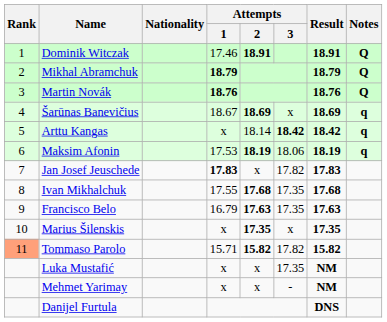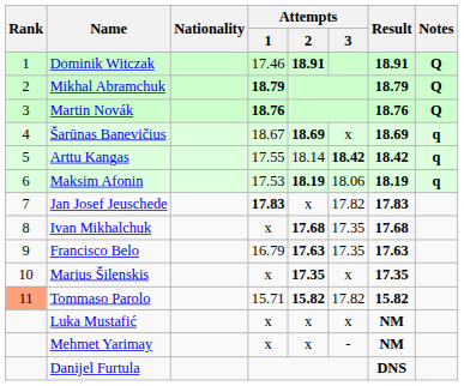 <table class="wikitable sortable" style="text-align:center">
 <tr>
 <th rowspan=2>Rank</th>
 <th rowspan=2>Name</th>
 <th rowspan=2>Nationality</th>
 <th colspan=3>Attempts</th>
 <th rowspan=2>Result</th>
 <th rowspan=2>Notes</th>
 </tr>
 <tr>
 <th>1</th>
 <th>2</th>
 <th>3</th>
 </tr>
 <tr bgcolor=ccffcc>
 <td>1</td>
 <td align=left><a href='#'>Dominik Witczak</a></td>
 <td align=left></td>
 <td>17.46</td>
 <td><strong>18.91</strong></td>
 <td></td>
 <td><strong>18.91</strong></td>
 <td><strong>Q</strong></td>
 </tr>
 <tr bgcolor=ccffcc>
 <td>2</td>
 <td align=left><a href='#'>Mikhal Abramchuk</a></td>
 <td align=left></td>
 <td><strong>18.79</strong></td>
 <td colspan=2></td>
 <td><strong>18.79</strong></td>
 <td><strong>Q</strong></td>
 </tr>
 <tr bgcolor=ccffcc>
 <td>3</td>
 <td align=left><a href='#'>Martin Novák</a></td>
 <td align=left></td>
 <td><strong>18.76</strong></td>
 <td colspan=2></td>
 <td><strong>18.76</strong></td>
 <td><strong>Q</strong></td>
 </tr>
 <tr bgcolor=ddffdd>
 <td>4</td>
 <td align=left><a href='#'>Šarūnas Banevičius</a></td>
 <td align=left></td>
 <td>18.67</td>
 <td><strong>18.69</strong></td>
 <td>x</td>
 <td><strong>18.69</strong></td>
 <td><strong>q</strong></td>
 </tr>
 <tr bgcolor=ddffdd>
 <td>5</td>
 <td align=left><a href='#'>Arttu Kangas</a></td>
 <td align=left></td>
-<td>x</td>
+<td>17.55</td>
 <td>18.14</td>
 <td><strong>18.42</strong></td>
 <td><strong>18.42</strong></td>
 <td><strong>q</strong></td>
 </tr>
 <tr bgcolor=ddffdd>
 <td>6</td>
 <td align=left><a href='#'>Maksim Afonin</a></td>
 <td align=left></td>
 <td>17.53</td>
 <td><strong>18.19</strong></td>
 <td>18.06</td>
 <td><strong>18.19</strong></td>
 <td><strong>q</strong></td>
 </tr>
 <tr>
 <td>7</td>
 <td align=left><a href='#'>Jan Josef Jeuschede</a></td>
 <td align=left></td>
 <td><strong>17.83</strong></td>
 <td>x</td>
 <td>17.82</td>
 <td><strong>17.83</strong></td>
 <td></td>
 </tr>
 <tr>
 <td>8</td>
 <td align=left><a href='#'>Ivan Mikhalchuk</a></td>
 <td align=left></td>
-<td>17.55</td>
+<td>x</td>
 <td><strong>17.68</strong></td>
 <td>17.35</td>
 <td><strong>17.68</strong></td>
 <td></td>
 </tr>
 <tr>
 <td>9</td>
 <td align=left><a href='#'>Francisco Belo</a></td>
 <td align=left></td>
 <td>16.79</td>
 <td><strong>17.63</strong></td>
 <td>17.35</td>
 <td><strong>17.63</strong></td>
 <td></td>
 </tr>
 <tr>
 <td>10</td>
 <td align=left><a href='#'>Marius Šilenskis</a></td>
 <td align=left></td>
 <td>x</td>
 <td><strong>17.35</strong></td>
 <td>x</td>
 <td><strong>17.35</strong></td>
 <td></td>
 </tr>
 <tr>
 <td style="background: lightsalmon;">11</td>
 <td align=left><a href='#'>Tommaso Parolo</a></td>
 <td align=left></td>
 <td>15.71</td>
 <td><strong>15.82</strong></td>
 <td>17.82</td>
 <td><strong>15.82</strong></td>
 <td></td>
 </tr>
 <tr>
 <td></td>
 <td align=left><a href='#'>Luka Mustafić</a></td>
 <td align=left></td>
 <td>x</td>
 <td>x</td>
-<td>17.35</td>
+<td>x</td>
 <td><strong>NM</strong></td>
 <td></td>
 </tr>
 <tr>
 <td></td>
 <td align=left><a href='#'>Mehmet Yarimay</a></td>
 <td align=left></td>
 <td>x</td>
 <td>x</td>
 <td>-</td>
 <td><strong>NM</strong></td>
 <td></td>
 </tr>
 <tr>
 <td></td>
 <td align=left><a href='#'>Danijel Furtula</a></td>
 <td align=left></td>
 <td colspan=3></td>
 <td><strong>DNS</strong></td>
 <td></td>
 </tr>
 </table>
